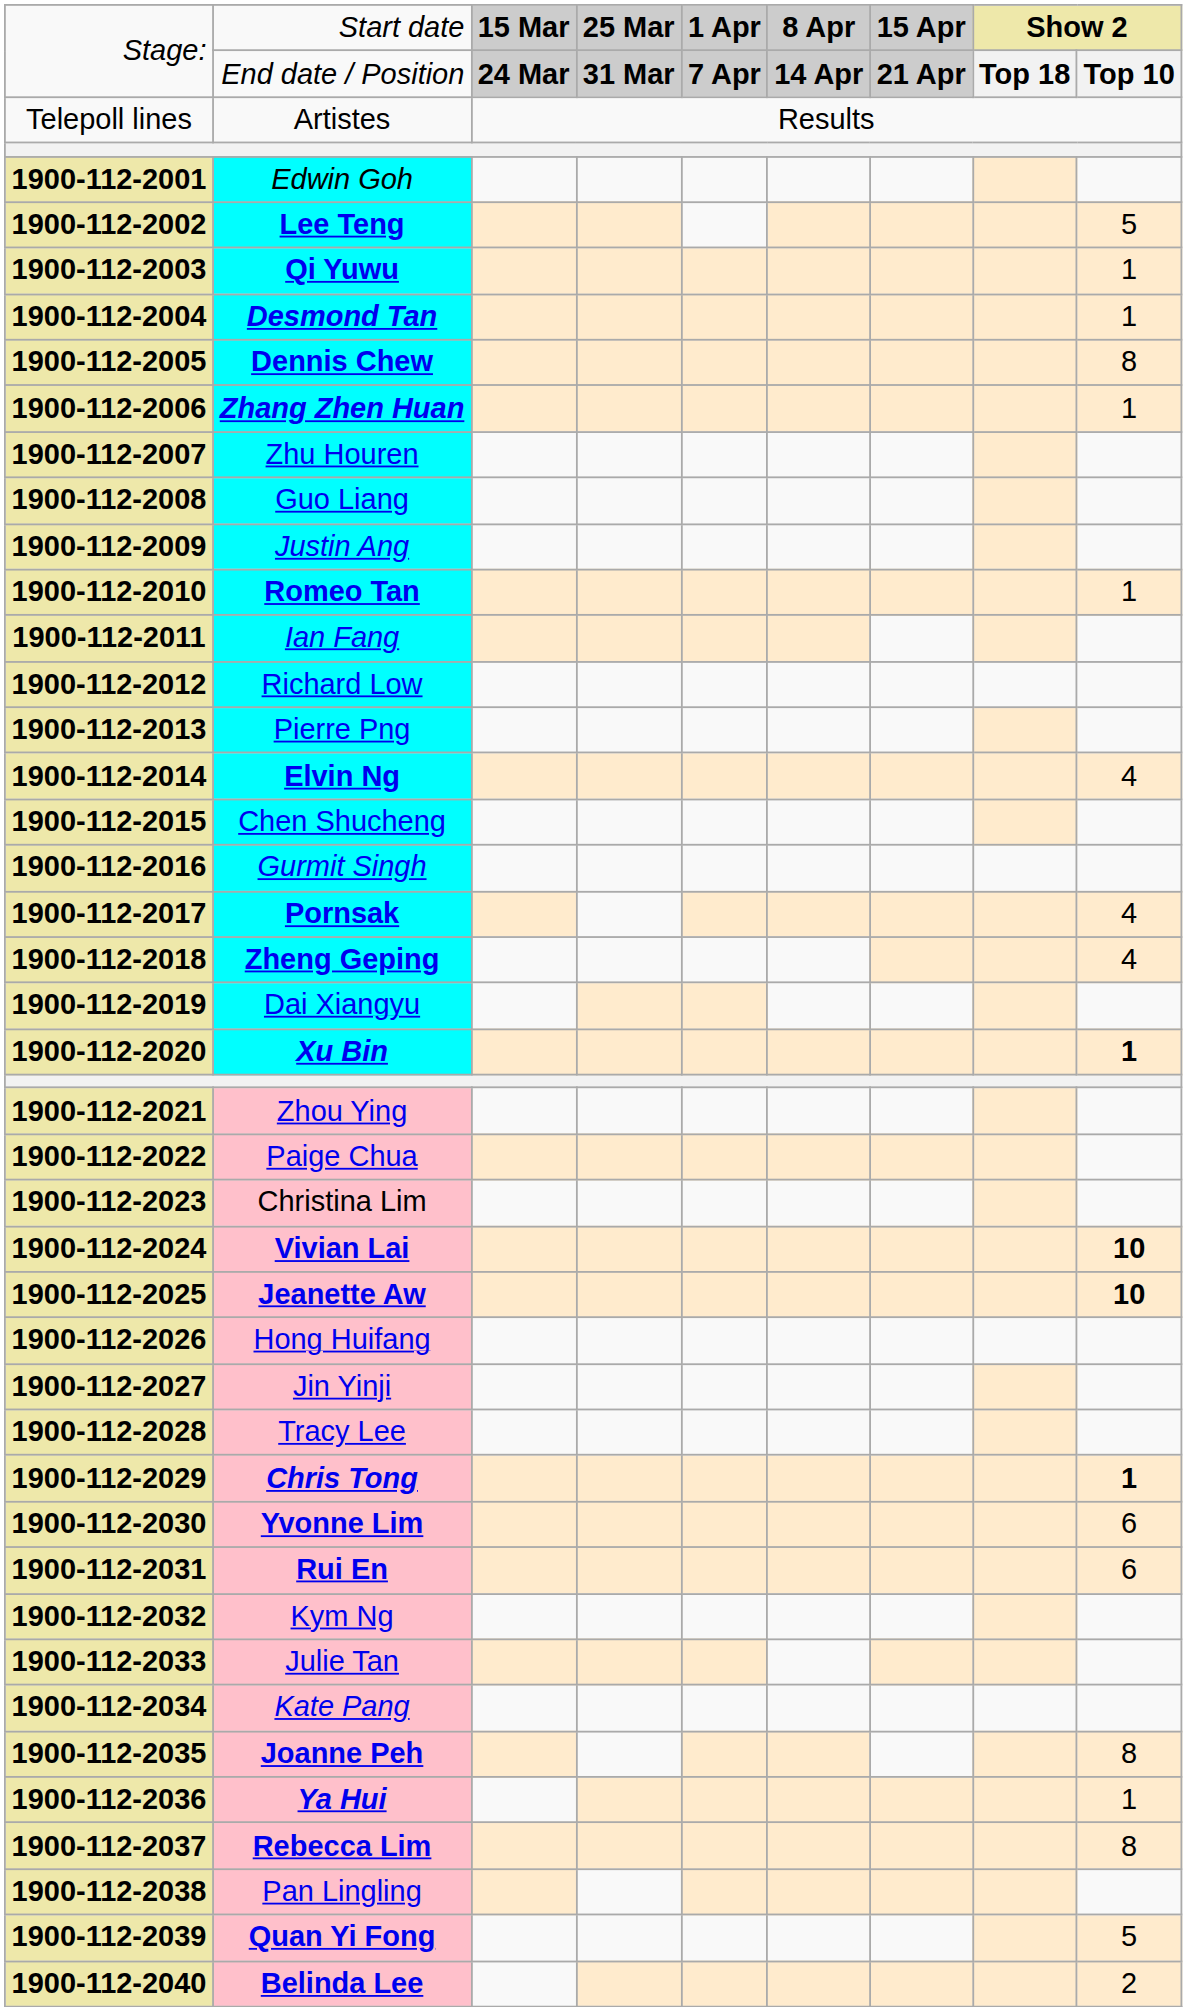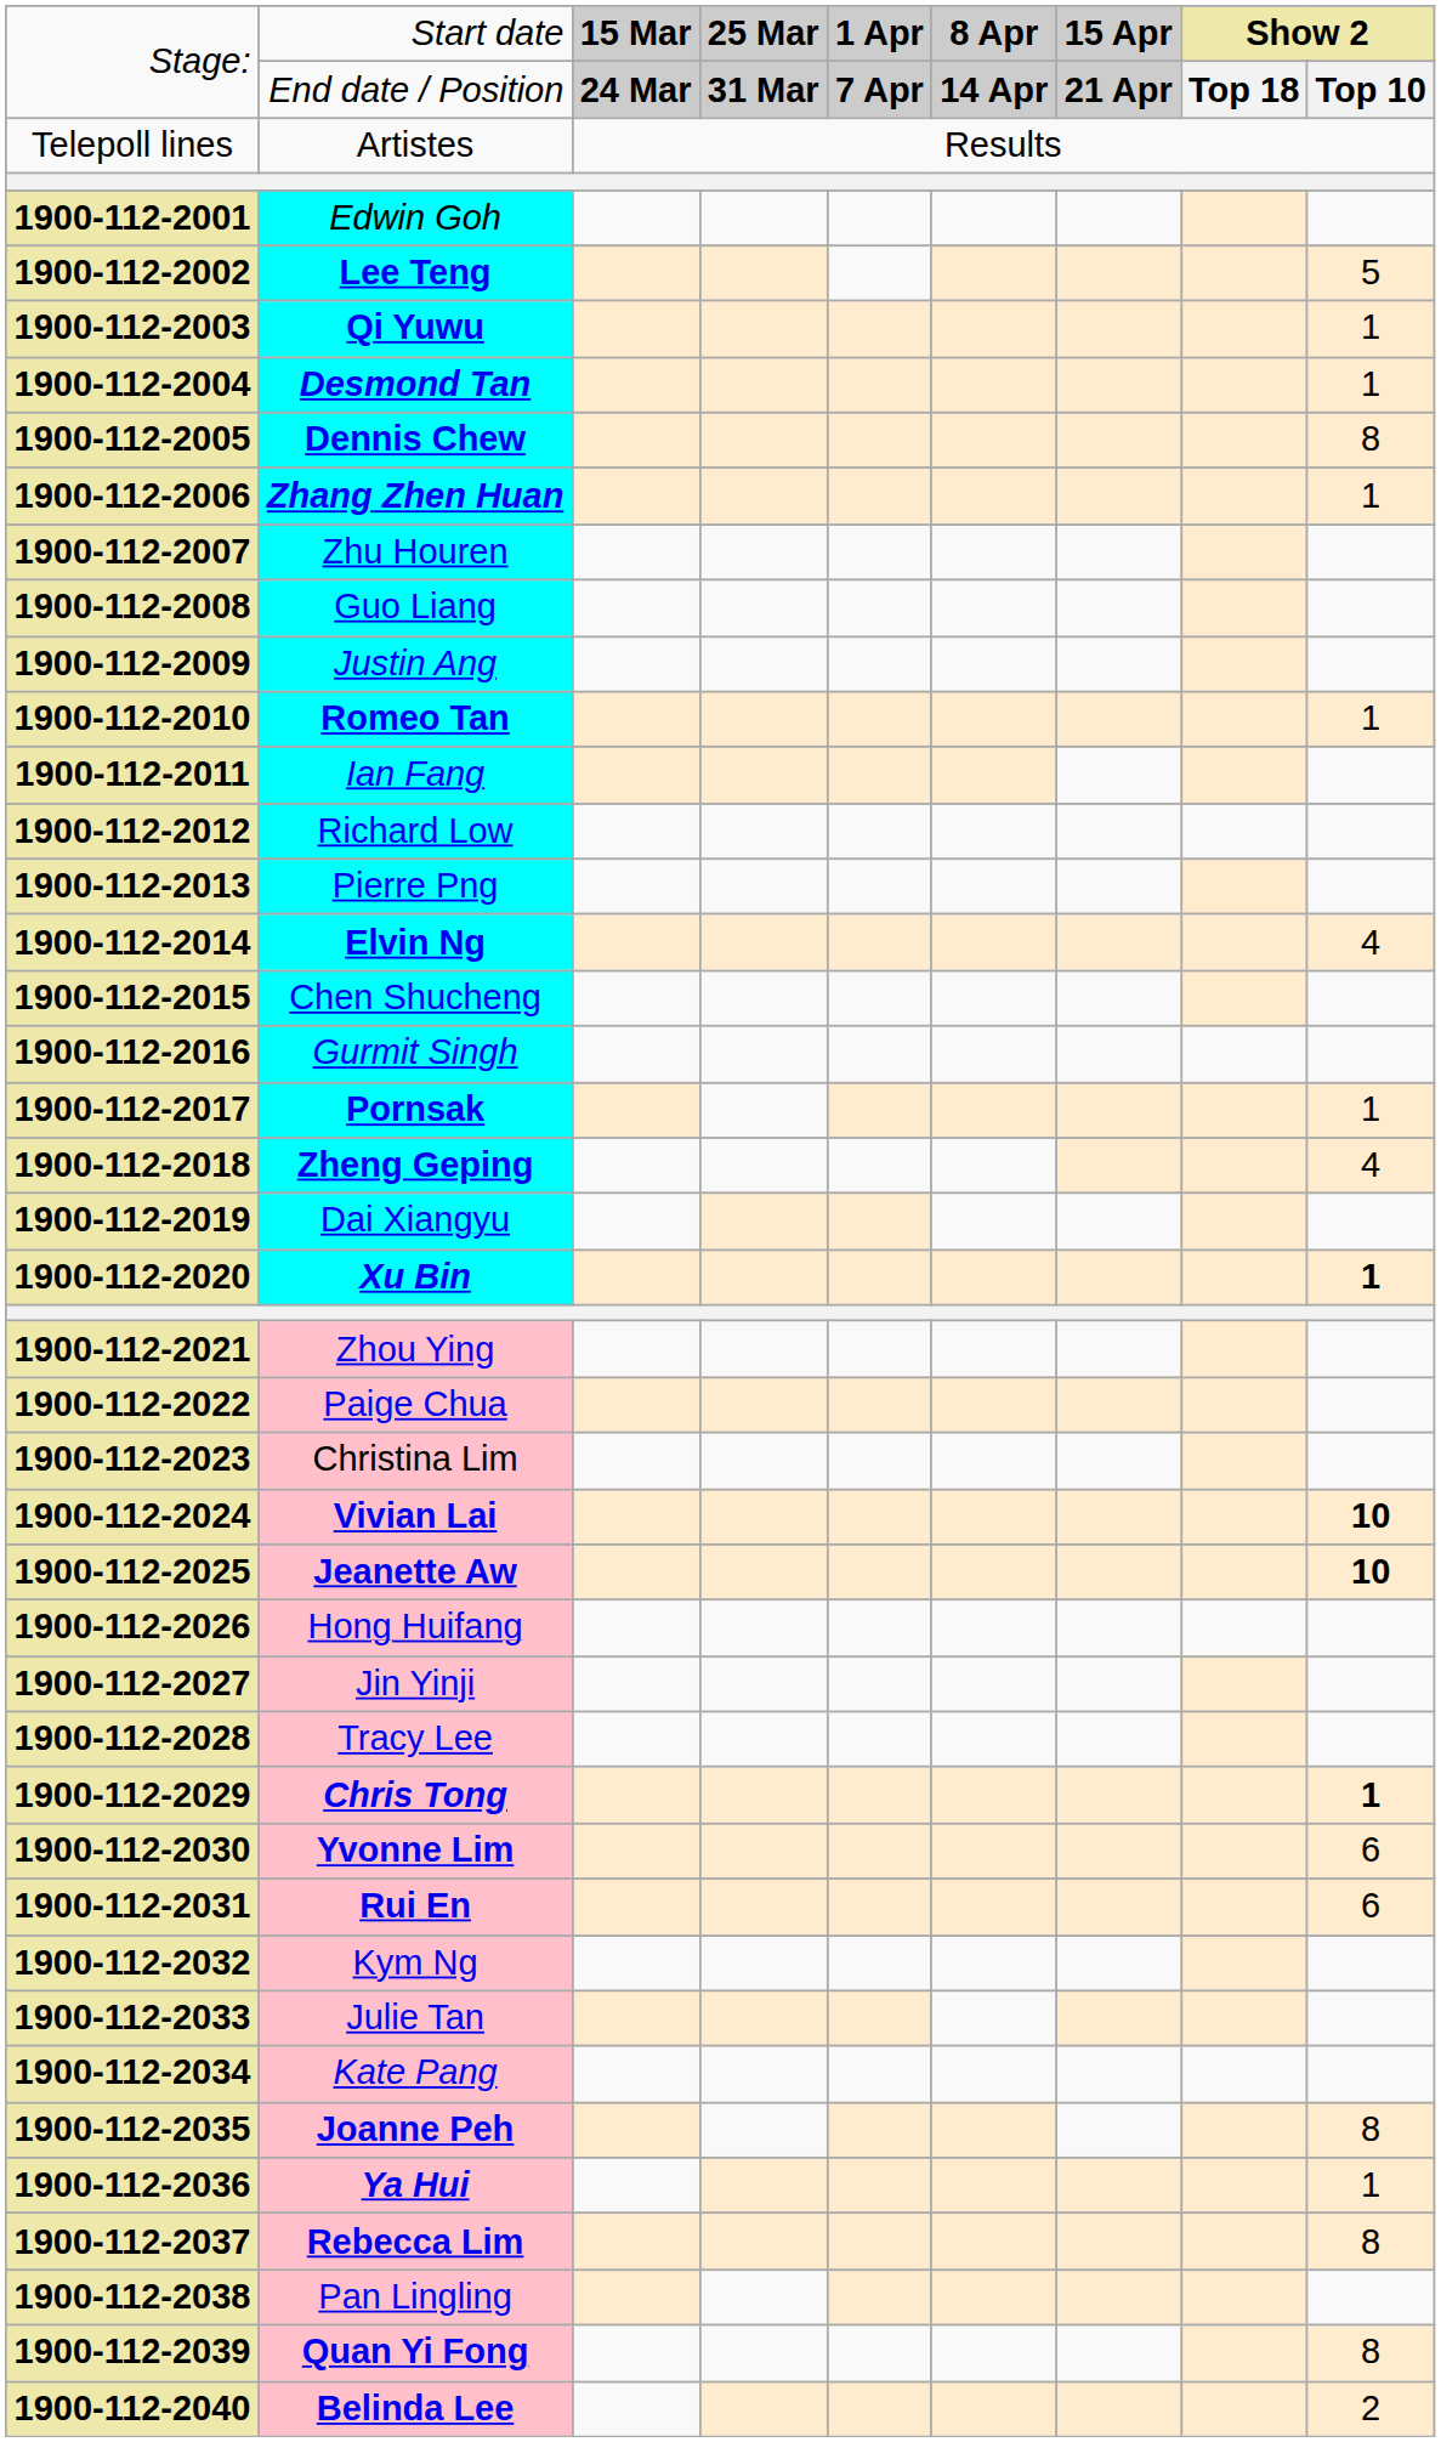 <table class="wikitable">
 <tr>
 <td colspan=1 align="right" rowspan="2"><em>Stage:</em></td>
 <td colspan=1 align="right"><em>Start date</em></td>
 <td colspan=1 bgcolor="#CCCCCC" align="center"><strong>15 Mar</strong></td>
 <td colspan=1 bgcolor="#CCCCCC" align="center"><strong>25 Mar</strong></td>
 <td colspan=1 bgcolor="#CCCCCC" align="center"><strong>1 Apr</strong></td>
 <td colspan=1 bgcolor="#CCCCCC" align="center"><strong>8 Apr</strong></td>
 <td colspan=1 bgcolor="#CCCCCC" align="center"><strong>15 Apr</strong></td>
 <td colspan=4 bgcolor="palegoldenrod" align="center"><strong>Show 2</strong></td>
 </tr>
 <tr>
 <td colspan=1 align="right"><em>End date / Position</em></td>
 <td colspan=1 bgcolor="#CCCCCC" align="center"><strong>24 Mar</strong></td>
 <td colspan=1 bgcolor="#CCCCCC" align="center"><strong>31 Mar</strong></td>
 <td colspan=1 bgcolor="#CCCCCC" align="center"><strong>7 Apr</strong></td>
 <td colspan=1 bgcolor="#CCCCCC" align="center"><strong>14 Apr</strong></td>
 <td colspan=1 bgcolor="#CCCCCC" align="center"><strong>21 Apr</strong></td>
 <th align="center">Top 18</th>
 <th align="center">Top 10</th>
 </tr>
 <tr>
 <td colspan=1 align="center">Telepoll lines</td>
 <td colspan=1 align="center">Artistes</td>
 <td colspan=7 align="center">Results</td>
 </tr>
 <tr>
 <th colspan=9><div></div></th>
 </tr>
 <tr>
 <td bgcolor="palegoldenrod" align="center"><strong>1900-112-2001</strong></td>
 <td bgcolor="cyan" align="center"><em>Edwin Goh</em></td>
 <td></td>
 <td></td>
 <td></td>
 <td></td>
 <td></td>
 <td bgcolor="#FFEBCD"></td>
 <td></td>
 </tr>
 <tr>
 <td bgcolor="palegoldenrod" align="center"><strong>1900-112-2002</strong></td>
 <td bgcolor="cyan" align="center"><strong><a href='#'>Lee Teng</a></strong></td>
 <td bgcolor="#FFEBCD"></td>
 <td bgcolor="#FFEBCD"></td>
 <td></td>
 <td bgcolor="#FFEBCD"></td>
 <td bgcolor="#FFEBCD"></td>
 <td bgcolor="#FFEBCD"></td>
 <td bgcolor="#FFEBCD" align="center">5</td>
 </tr>
 <tr>
 <td bgcolor="palegoldenrod" align="center"><strong>1900-112-2003</strong></td>
 <td bgcolor="cyan" align="center"><strong><a href='#'>Qi Yuwu</a></strong></td>
 <td bgcolor="#FFEBCD"></td>
 <td bgcolor="#FFEBCD"></td>
 <td bgcolor="#FFEBCD"></td>
 <td bgcolor="#FFEBCD"></td>
 <td bgcolor="#FFEBCD"></td>
 <td bgcolor="#FFEBCD"></td>
 <td bgcolor="#FFEBCD" align="center">1</td>
 </tr>
 <tr>
 <td bgcolor="palegoldenrod" align="center"><strong>1900-112-2004</strong></td>
 <td bgcolor="cyan" align="center"><strong><em><a href='#'>Desmond Tan</a></em></strong></td>
 <td bgcolor="#FFEBCD"></td>
 <td bgcolor="#FFEBCD"></td>
 <td bgcolor="#FFEBCD"></td>
 <td bgcolor="#FFEBCD"></td>
 <td bgcolor="#FFEBCD"></td>
 <td bgcolor="#FFEBCD"></td>
 <td bgcolor="#FFEBCD" align="center">1</td>
 </tr>
 <tr>
 <td bgcolor="palegoldenrod" align="center"><strong>1900-112-2005</strong></td>
 <td bgcolor="cyan" align="center"><strong><a href='#'>Dennis Chew</a></strong></td>
 <td bgcolor="#FFEBCD"></td>
 <td bgcolor="#FFEBCD"></td>
 <td bgcolor="#FFEBCD"></td>
 <td bgcolor="#FFEBCD"></td>
 <td bgcolor="#FFEBCD"></td>
 <td bgcolor="#FFEBCD"></td>
 <td bgcolor="#FFEBCD" align="center">8</td>
 </tr>
 <tr>
 <td bgcolor="palegoldenrod" align="center"><strong>1900-112-2006</strong></td>
 <td bgcolor="cyan" align="center"><strong><em><a href='#'>Zhang Zhen Huan</a></em></strong></td>
 <td bgcolor="#FFEBCD"></td>
 <td bgcolor="#FFEBCD"></td>
 <td bgcolor="#FFEBCD"></td>
 <td bgcolor="#FFEBCD"></td>
 <td bgcolor="#FFEBCD"></td>
 <td bgcolor="#FFEBCD"></td>
 <td bgcolor="#FFEBCD" align="center">1</td>
 </tr>
 <tr>
 <td bgcolor="palegoldenrod" align="center"><strong>1900-112-2007</strong></td>
 <td bgcolor="cyan" align="center"><a href='#'>Zhu Houren</a></td>
 <td></td>
 <td></td>
 <td></td>
 <td></td>
 <td></td>
 <td bgcolor="#FFEBCD"></td>
 <td></td>
 </tr>
 <tr>
 <td bgcolor="palegoldenrod" align="center"><strong>1900-112-2008</strong></td>
 <td bgcolor="cyan" align="center"><a href='#'>Guo Liang</a></td>
 <td></td>
 <td></td>
 <td></td>
 <td></td>
 <td></td>
 <td bgcolor="#FFEBCD"></td>
 <td></td>
 </tr>
 <tr>
 <td bgcolor="palegoldenrod" align="center"><strong>1900-112-2009</strong></td>
 <td bgcolor="cyan" align="center"><em><a href='#'>Justin Ang</a></em></td>
 <td></td>
 <td></td>
 <td></td>
 <td></td>
 <td></td>
 <td bgcolor="#FFEBCD"></td>
 <td></td>
 </tr>
 <tr>
 <td bgcolor="palegoldenrod" align="center"><strong>1900-112-2010</strong></td>
 <td bgcolor="cyan" align="center"><strong><a href='#'>Romeo Tan</a></strong></td>
 <td bgcolor="#FFEBCD"></td>
 <td bgcolor="#FFEBCD"></td>
 <td bgcolor="#FFEBCD"></td>
 <td bgcolor="#FFEBCD"></td>
 <td bgcolor="#FFEBCD"></td>
 <td bgcolor="#FFEBCD"></td>
 <td bgcolor="#FFEBCD" align="center">1</td>
 </tr>
 <tr>
 <td bgcolor="palegoldenrod" align="center"><strong>1900-112-2011</strong></td>
 <td bgcolor="cyan" align="center"><em><a href='#'>Ian Fang</a></em></td>
 <td bgcolor="#FFEBCD"></td>
 <td bgcolor="#FFEBCD"></td>
 <td bgcolor="#FFEBCD"></td>
 <td bgcolor="#FFEBCD"></td>
 <td></td>
 <td bgcolor="#FFEBCD"></td>
 <td></td>
 </tr>
 <tr>
 <td bgcolor="palegoldenrod" align="center"><strong>1900-112-2012</strong></td>
 <td bgcolor="cyan" align="center"><a href='#'>Richard Low</a></td>
 <td></td>
 <td></td>
 <td></td>
 <td></td>
 <td></td>
 <td></td>
 <td></td>
 </tr>
 <tr>
 <td bgcolor="palegoldenrod" align="center"><strong>1900-112-2013</strong></td>
 <td bgcolor="cyan" align="center"><a href='#'>Pierre Png</a></td>
 <td></td>
 <td></td>
 <td></td>
 <td></td>
 <td></td>
 <td bgcolor="#FFEBCD"></td>
 <td></td>
 </tr>
 <tr>
 <td bgcolor="palegoldenrod" align="center"><strong>1900-112-2014</strong></td>
 <td bgcolor="cyan" align="center"><strong><a href='#'>Elvin Ng</a></strong></td>
 <td bgcolor="#FFEBCD"></td>
 <td bgcolor="#FFEBCD"></td>
 <td bgcolor="#FFEBCD"></td>
 <td bgcolor="#FFEBCD"></td>
 <td bgcolor="#FFEBCD"></td>
 <td bgcolor="#FFEBCD"></td>
 <td bgcolor="#FFEBCD" align="center">4</td>
 </tr>
 <tr>
 <td bgcolor="palegoldenrod" align="center"><strong>1900-112-2015</strong></td>
 <td bgcolor="cyan" align="center"><a href='#'>Chen Shucheng</a></td>
 <td></td>
 <td></td>
 <td></td>
 <td></td>
 <td></td>
 <td bgcolor="#FFEBCD"></td>
 <td></td>
 </tr>
 <tr>
 <td bgcolor="palegoldenrod" align="center"><strong>1900-112-2016</strong></td>
 <td bgcolor="cyan" align="center"><em><a href='#'>Gurmit Singh</a></em></td>
 <td></td>
 <td></td>
 <td></td>
 <td></td>
 <td></td>
 <td></td>
 <td></td>
 </tr>
 <tr>
 <td bgcolor="palegoldenrod" align="center"><strong>1900-112-2017</strong></td>
 <td bgcolor="cyan" align="center"><strong><a href='#'>Pornsak</a></strong></td>
 <td bgcolor="#FFEBCD"></td>
 <td></td>
 <td bgcolor="#FFEBCD"></td>
 <td bgcolor="#FFEBCD"></td>
 <td bgcolor="#FFEBCD"></td>
 <td bgcolor="#FFEBCD"></td>
-<td bgcolor="#FFEBCD" align="center">4</td>
+<td bgcolor="#FFEBCD" align="center">1</td>
 </tr>
 <tr>
 <td bgcolor="palegoldenrod" align="center"><strong>1900-112-2018</strong></td>
 <td bgcolor="cyan" align="center"><strong><a href='#'>Zheng Geping</a></strong></td>
 <td></td>
 <td></td>
 <td></td>
 <td></td>
 <td bgcolor="#FFEBCD"></td>
 <td bgcolor="#FFEBCD"></td>
 <td bgcolor="#FFEBCD" align="center">4</td>
 </tr>
 <tr>
 <td bgcolor="palegoldenrod" align="center"><strong>1900-112-2019</strong></td>
 <td bgcolor="cyan" align="center"><a href='#'>Dai Xiangyu</a></td>
 <td></td>
 <td bgcolor="#FFEBCD"></td>
 <td bgcolor="#FFEBCD"></td>
 <td></td>
 <td></td>
 <td bgcolor="#FFEBCD"></td>
 <td></td>
 </tr>
 <tr>
 <td bgcolor="palegoldenrod" align="center"><strong>1900-112-2020</strong></td>
 <td bgcolor="cyan" align="center"><strong><em><a href='#'>Xu Bin</a></em></strong></td>
 <td bgcolor="#FFEBCD"></td>
 <td bgcolor="#FFEBCD"></td>
 <td bgcolor="#FFEBCD"></td>
 <td bgcolor="#FFEBCD"></td>
 <td bgcolor="#FFEBCD"></td>
 <td bgcolor="#FFEBCD"></td>
 <td bgcolor="#FFEBCD" align="center"><strong>1</strong></td>
 </tr>
 <tr>
 <th colspan=9><div></div></th>
 </tr>
 <tr>
 <td bgcolor="palegoldenrod" align="center"><strong>1900-112-2021</strong></td>
 <td bgcolor="pink" align="center"><a href='#'>Zhou Ying</a></td>
 <td></td>
 <td></td>
 <td></td>
 <td></td>
 <td></td>
 <td bgcolor="#FFEBCD"></td>
 <td></td>
 </tr>
 <tr>
 <td bgcolor="palegoldenrod" align="center"><strong>1900-112-2022</strong></td>
 <td bgcolor="pink" align="center"><a href='#'>Paige Chua</a></td>
 <td bgcolor="#FFEBCD"></td>
 <td bgcolor="#FFEBCD"></td>
 <td bgcolor="#FFEBCD"></td>
 <td bgcolor="#FFEBCD"></td>
 <td bgcolor="#FFEBCD"></td>
 <td bgcolor="#FFEBCD"></td>
 <td></td>
 </tr>
 <tr>
 <td bgcolor="palegoldenrod" align="center"><strong>1900-112-2023</strong></td>
 <td bgcolor="pink" align="center">Christina Lim</td>
 <td></td>
 <td></td>
 <td></td>
 <td></td>
 <td></td>
 <td bgcolor="#FFEBCD"></td>
 <td></td>
 </tr>
 <tr>
 <td bgcolor="palegoldenrod" align="center"><strong>1900-112-2024</strong></td>
 <td bgcolor="pink" align="center"><strong><a href='#'>Vivian Lai</a></strong></td>
 <td bgcolor="#FFEBCD"></td>
 <td bgcolor="#FFEBCD"></td>
 <td bgcolor="#FFEBCD"></td>
 <td bgcolor="#FFEBCD"></td>
 <td bgcolor="#FFEBCD"></td>
 <td bgcolor="#FFEBCD"></td>
 <td bgcolor="#FFEBCD" align="center"><strong>10</strong></td>
 </tr>
 <tr>
 <td bgcolor="palegoldenrod" align="center"><strong>1900-112-2025</strong></td>
 <td bgcolor="pink" align="center"><strong><a href='#'>Jeanette Aw</a></strong></td>
 <td bgcolor="#FFEBCD"></td>
 <td bgcolor="#FFEBCD"></td>
 <td bgcolor="#FFEBCD"></td>
 <td bgcolor="#FFEBCD"></td>
 <td bgcolor="#FFEBCD"></td>
 <td bgcolor="#FFEBCD"></td>
 <td bgcolor="#FFEBCD" align="center"><strong>10</strong></td>
 </tr>
 <tr>
 <td bgcolor="palegoldenrod" align="center"><strong>1900-112-2026</strong></td>
 <td bgcolor="pink" align="center"><a href='#'>Hong Huifang</a></td>
 <td></td>
 <td></td>
 <td></td>
 <td></td>
 <td></td>
 <td></td>
 <td></td>
 </tr>
 <tr>
 <td bgcolor="palegoldenrod" align="center"><strong>1900-112-2027</strong></td>
 <td bgcolor="pink" align="center"><a href='#'>Jin Yinji</a></td>
 <td></td>
 <td></td>
 <td></td>
 <td></td>
 <td></td>
 <td bgcolor="#FFEBCD"></td>
 <td></td>
 </tr>
 <tr>
 <td bgcolor="palegoldenrod" align="center"><strong>1900-112-2028</strong></td>
 <td bgcolor="pink" align="center"><a href='#'>Tracy Lee</a></td>
 <td></td>
 <td></td>
 <td></td>
 <td></td>
 <td></td>
 <td bgcolor="#FFEBCD"></td>
 <td></td>
 </tr>
 <tr>
 <td bgcolor="palegoldenrod" align="center"><strong>1900-112-2029</strong></td>
 <td bgcolor="pink" align="center"><strong><em><a href='#'>Chris Tong</a></em></strong></td>
 <td bgcolor="#FFEBCD"></td>
 <td bgcolor="#FFEBCD"></td>
 <td bgcolor="#FFEBCD"></td>
 <td bgcolor="#FFEBCD"></td>
 <td bgcolor="#FFEBCD"></td>
 <td bgcolor="#FFEBCD"></td>
 <td bgcolor="#FFEBCD" align="center"><strong>1</strong></td>
 </tr>
 <tr>
 <td bgcolor="palegoldenrod" align="center"><strong>1900-112-2030</strong></td>
 <td bgcolor="pink" align="center"><strong><a href='#'>Yvonne Lim</a></strong></td>
 <td bgcolor="#FFEBCD"></td>
 <td bgcolor="#FFEBCD"></td>
 <td bgcolor="#FFEBCD"></td>
 <td bgcolor="#FFEBCD"></td>
 <td bgcolor="#FFEBCD"></td>
 <td bgcolor="#FFEBCD"></td>
 <td bgcolor="#FFEBCD" align="center">6</td>
 </tr>
 <tr>
 <td bgcolor="palegoldenrod" align="center"><strong>1900-112-2031</strong></td>
 <td bgcolor="pink" align="center"><strong><a href='#'>Rui En</a></strong></td>
 <td bgcolor="#FFEBCD"></td>
 <td bgcolor="#FFEBCD"></td>
 <td bgcolor="#FFEBCD"></td>
 <td bgcolor="#FFEBCD"></td>
 <td bgcolor="#FFEBCD"></td>
 <td bgcolor="#FFEBCD"></td>
 <td bgcolor="#FFEBCD" align="center">6</td>
 </tr>
 <tr>
 <td bgcolor="palegoldenrod" align="center"><strong>1900-112-2032</strong></td>
 <td bgcolor="pink" align="center"><a href='#'>Kym Ng</a></td>
 <td></td>
 <td></td>
 <td></td>
 <td></td>
 <td></td>
 <td bgcolor="#FFEBCD"></td>
 <td></td>
 </tr>
 <tr>
 <td bgcolor="palegoldenrod" align="center"><strong>1900-112-2033</strong></td>
 <td bgcolor="pink" align="center"><a href='#'>Julie Tan</a></td>
 <td bgcolor="#FFEBCD"></td>
 <td bgcolor="#FFEBCD"></td>
 <td bgcolor="#FFEBCD"></td>
 <td></td>
 <td bgcolor="#FFEBCD"></td>
 <td bgcolor="#FFEBCD"></td>
 <td></td>
 </tr>
 <tr>
 <td bgcolor="palegoldenrod" align="center"><strong>1900-112-2034</strong></td>
 <td bgcolor="pink" align="center"><em><a href='#'>Kate Pang</a></em></td>
 <td></td>
 <td></td>
 <td></td>
 <td></td>
 <td></td>
 <td></td>
 <td></td>
 </tr>
 <tr>
 <td bgcolor="palegoldenrod" align="center"><strong>1900-112-2035</strong></td>
 <td bgcolor="pink" align="center"><strong><a href='#'>Joanne Peh</a></strong></td>
 <td bgcolor="#FFEBCD"></td>
 <td></td>
 <td bgcolor="#FFEBCD"></td>
 <td bgcolor="#FFEBCD"></td>
 <td></td>
 <td bgcolor="#FFEBCD"></td>
 <td bgcolor="#FFEBCD" align="center">8</td>
 </tr>
 <tr>
 <td bgcolor="palegoldenrod" align="center"><strong>1900-112-2036</strong></td>
 <td bgcolor="pink" align="center"><strong><em><a href='#'>Ya Hui</a></em></strong></td>
 <td></td>
 <td bgcolor="#FFEBCD"></td>
 <td bgcolor="#FFEBCD"></td>
 <td bgcolor="#FFEBCD"></td>
 <td bgcolor="#FFEBCD"></td>
 <td bgcolor="#FFEBCD"></td>
 <td bgcolor="#FFEBCD" align="center">1</td>
 </tr>
 <tr>
 <td bgcolor="palegoldenrod" align="center"><strong>1900-112-2037</strong></td>
 <td bgcolor="pink" align="center"><strong><a href='#'>Rebecca Lim</a></strong></td>
 <td bgcolor="#FFEBCD"></td>
 <td bgcolor="#FFEBCD"></td>
 <td bgcolor="#FFEBCD"></td>
 <td bgcolor="#FFEBCD"></td>
 <td bgcolor="#FFEBCD"></td>
 <td bgcolor="#FFEBCD"></td>
 <td bgcolor="#FFEBCD" align="center">8</td>
 </tr>
 <tr>
 <td bgcolor="palegoldenrod" align="center"><strong>1900-112-2038</strong></td>
 <td bgcolor="pink" align="center"><a href='#'>Pan Lingling</a></td>
 <td bgcolor="#FFEBCD"></td>
 <td></td>
 <td bgcolor="#FFEBCD"></td>
 <td bgcolor="#FFEBCD"></td>
 <td bgcolor="#FFEBCD"></td>
 <td bgcolor="#FFEBCD"></td>
 <td></td>
 </tr>
 <tr>
 <td bgcolor="palegoldenrod" align="center"><strong>1900-112-2039</strong></td>
 <td bgcolor="pink" align="center"><strong><a href='#'>Quan Yi Fong</a></strong></td>
 <td></td>
 <td></td>
 <td></td>
 <td></td>
 <td></td>
 <td bgcolor="#FFEBCD"></td>
-<td bgcolor="#FFEBCD" align="center">5</td>
+<td bgcolor="#FFEBCD" align="center">8</td>
 </tr>
 <tr>
 <td bgcolor="palegoldenrod" align="center"><strong>1900-112-2040</strong></td>
 <td bgcolor="pink" align="center"><strong><a href='#'>Belinda Lee</a> </strong></td>
 <td></td>
 <td bgcolor="#FFEBCD"></td>
 <td bgcolor="#FFEBCD"></td>
 <td bgcolor="#FFEBCD"></td>
 <td bgcolor="#FFEBCD"></td>
 <td bgcolor="#FFEBCD"></td>
 <td bgcolor="#FFEBCD" align="center">2</td>
 </tr>
 <tr>
 </tr>
 </table>
